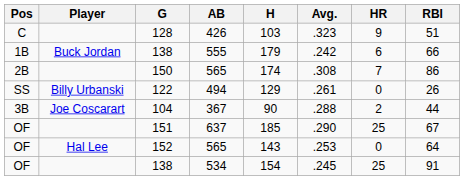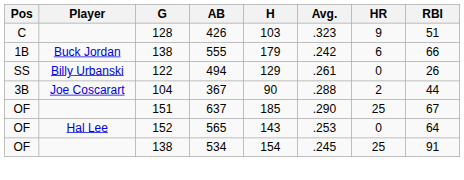 <table class="wikitable sortable">
 <tr>
 <th bgcolor="#DDDDFF" width="5%">Pos</th>
 <th bgcolor="#DDDDFF" width="16%">Player</th>
 <th bgcolor="#DDDDFF" width="9%">G</th>
 <th bgcolor="#DDDDFF" width="9%">AB</th>
 <th bgcolor="#DDDDFF" width="9%">H</th>
 <th bgcolor="#DDDDFF" width="9%">Avg.</th>
 <th bgcolor="#DDDDFF" width="9%">HR</th>
 <th bgcolor="#DDDDFF" width="9%">RBI</th>
 </tr>
 <tr align="center">
 <td>C</td>
 <td></td>
 <td>128</td>
 <td>426</td>
 <td>103</td>
 <td>.323</td>
 <td>9</td>
 <td>51</td>
 </tr>
 <tr align="center">
 <td>1B</td>
 <td><a href='#'>Buck Jordan</a></td>
 <td>138</td>
 <td>555</td>
 <td>179</td>
 <td>.242</td>
 <td>6</td>
 <td>66</td>
-</tr>
-<tr align=center>
-<td>2B</td>
-<td></td>
-<td>150</td>
-<td>565</td>
-<td>174</td>
-<td>.308</td>
-<td>7</td>
-<td>86</td>
 </tr>
 <tr align="center">
 <td>SS</td>
 <td><a href='#'>Billy Urbanski</a></td>
 <td>122</td>
 <td>494</td>
 <td>129</td>
 <td>.261</td>
 <td>0</td>
 <td>26</td>
 </tr>
 <tr align=center>
 <td>3B</td>
 <td><a href='#'>Joe Coscarart</a></td>
 <td>104</td>
 <td>367</td>
 <td>90</td>
 <td>.288</td>
 <td>2</td>
 <td>44</td>
 </tr>
 <tr align=center>
 <td>OF</td>
 <td></td>
 <td>151</td>
 <td>637</td>
 <td>185</td>
 <td>.290</td>
 <td>25</td>
 <td>67</td>
 </tr>
 <tr align="center">
 <td>OF</td>
 <td><a href='#'>Hal Lee</a></td>
 <td>152</td>
 <td>565</td>
 <td>143</td>
 <td>.253</td>
 <td>0</td>
 <td>64</td>
 </tr>
 <tr align=center>
 <td>OF</td>
 <td></td>
 <td>138</td>
 <td>534</td>
 <td>154</td>
 <td>.245</td>
 <td>25</td>
 <td>91</td>
 </tr>
 </table>
